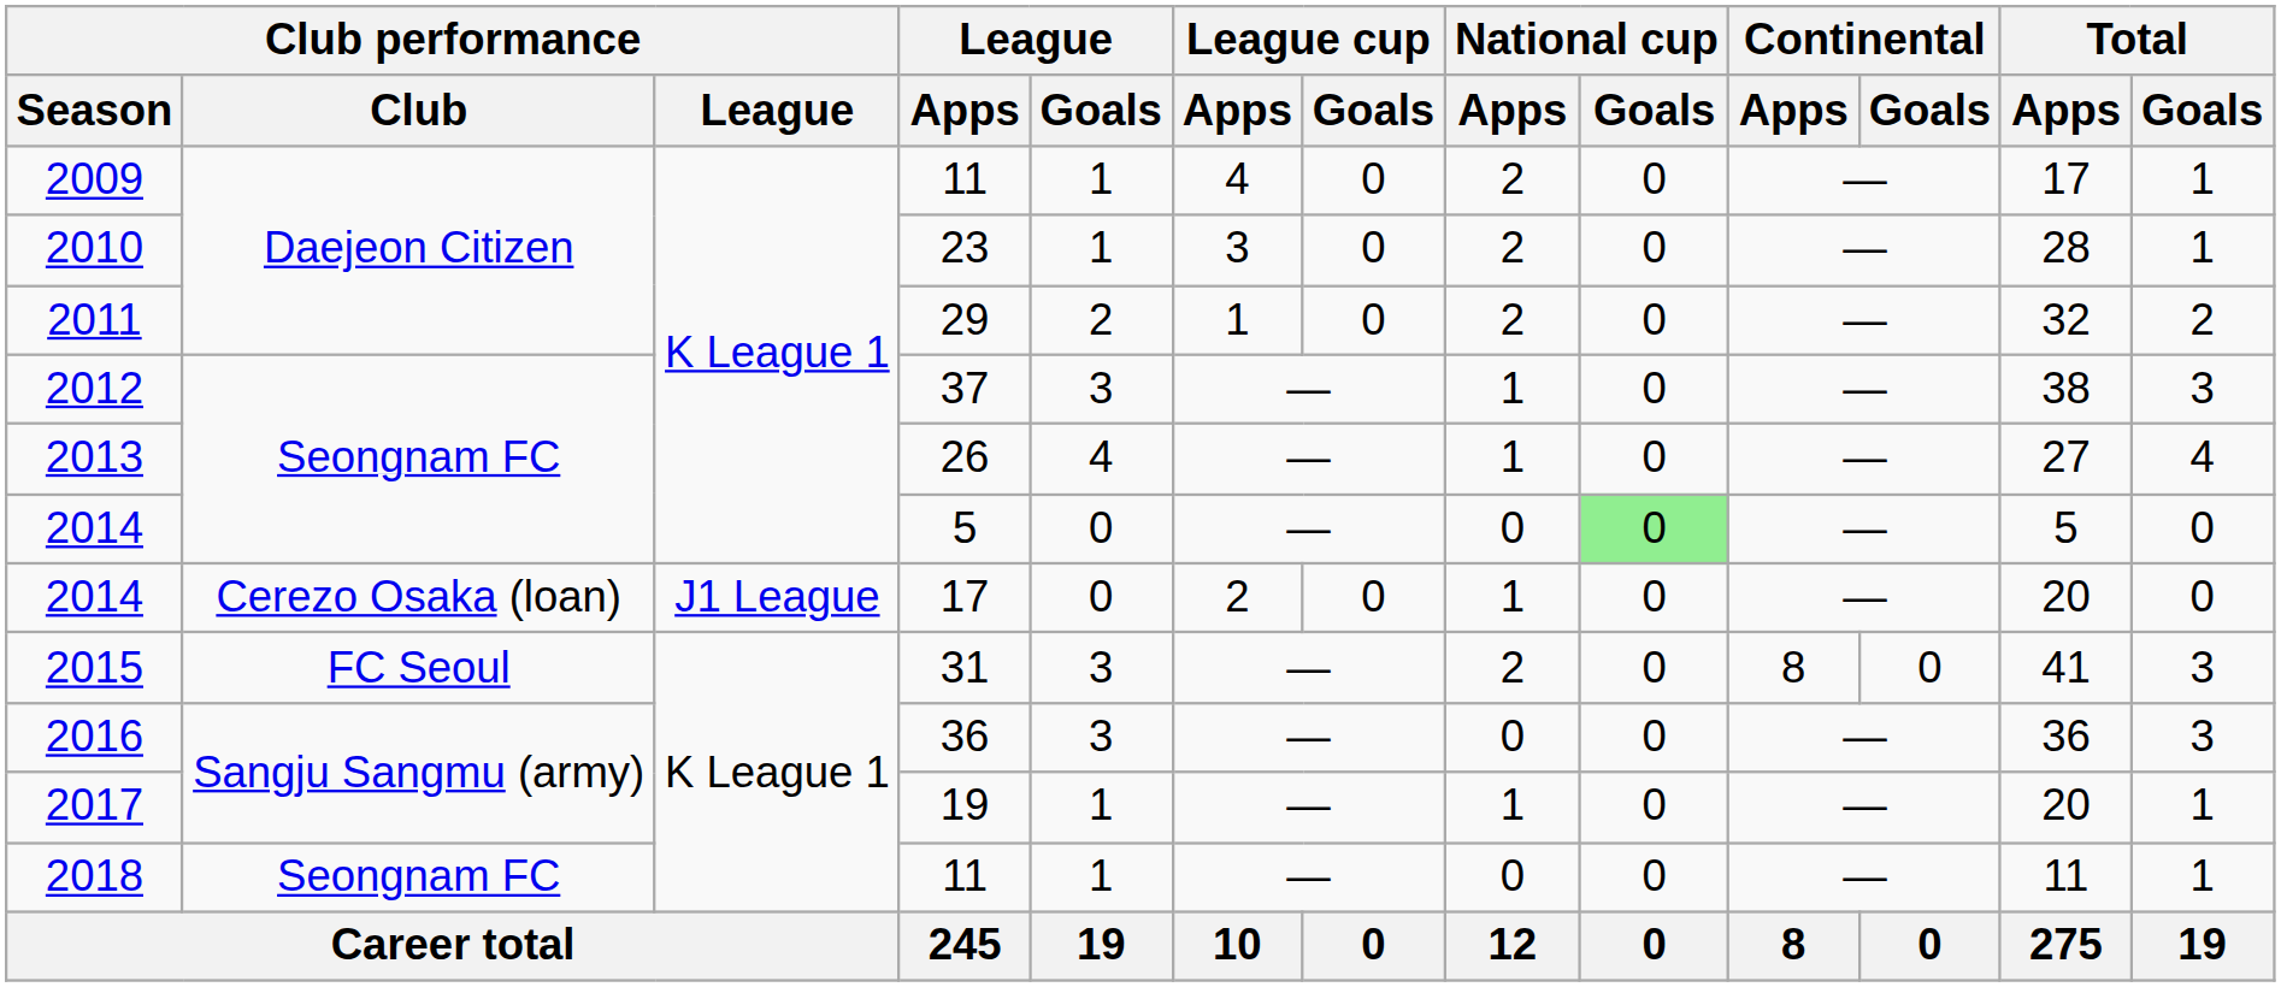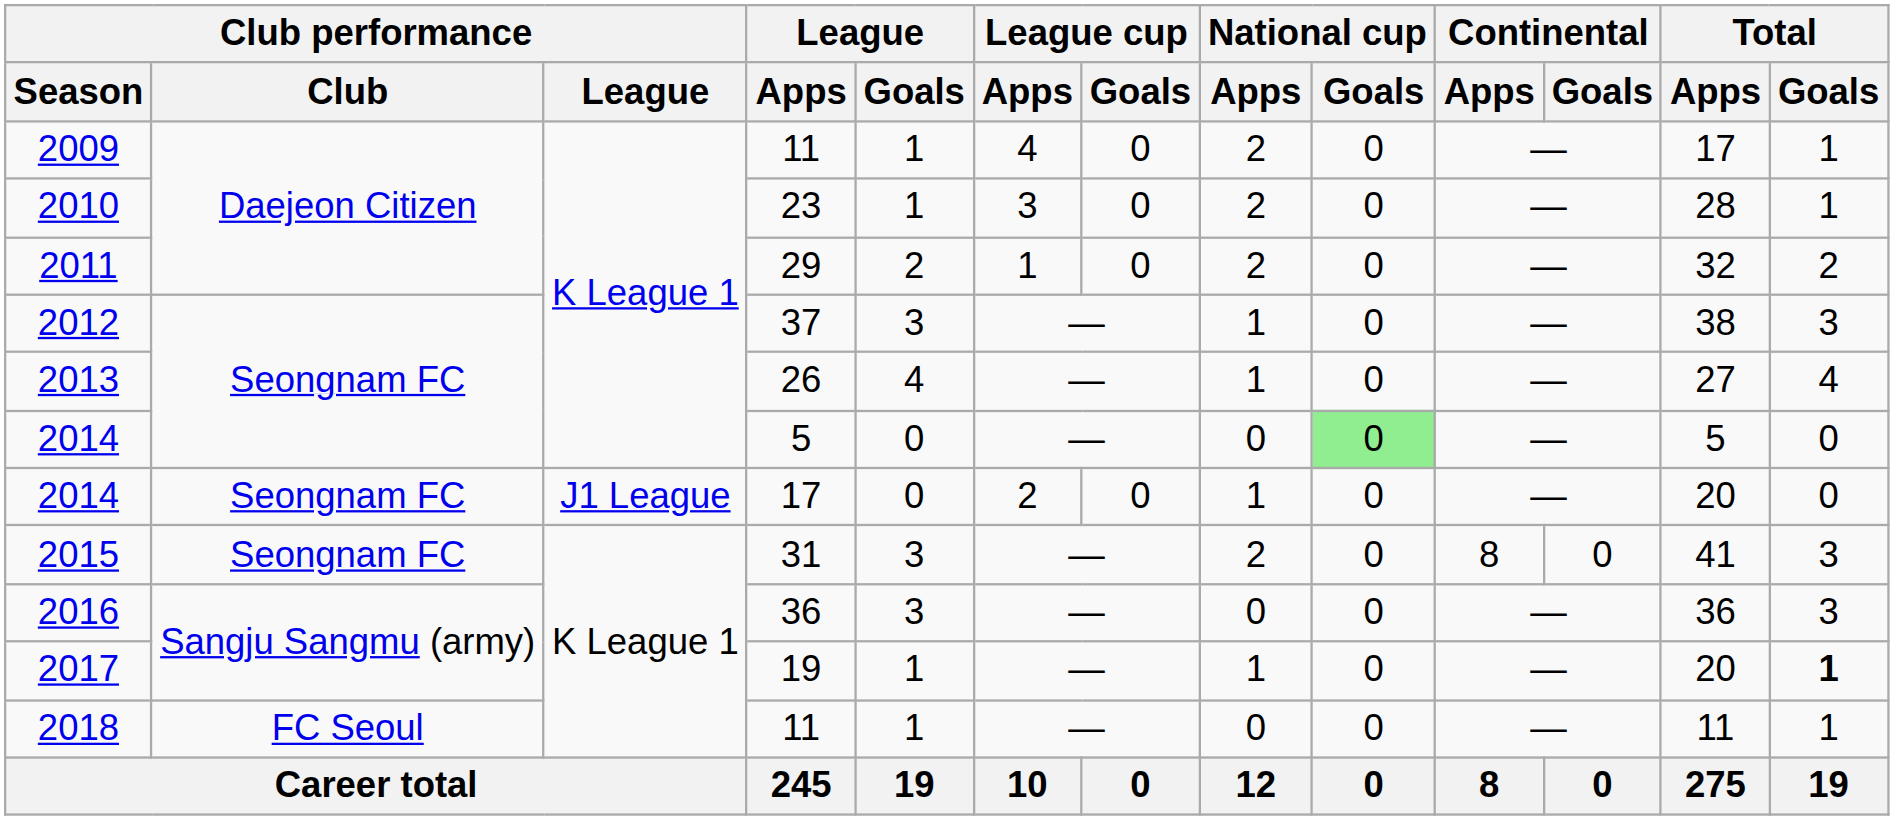 <table class="wikitable" style="text-align:center">
 <tr>
 <th colspan=3>Club performance</th>
 <th colspan=2>League</th>
 <th colspan=2>League cup</th>
 <th colspan=2>National cup</th>
 <th colspan=2>Continental</th>
 <th colspan=2>Total</th>
 </tr>
 <tr>
 <th>Season</th>
 <th>Club</th>
 <th>League</th>
 <th>Apps</th>
 <th>Goals</th>
 <th>Apps</th>
 <th>Goals</th>
 <th>Apps</th>
 <th>Goals</th>
 <th>Apps</th>
 <th>Goals</th>
 <th>Apps</th>
 <th>Goals</th>
 </tr>
 <tr>
 <td><a href='#'>2009</a></td>
 <td rowspan=3><a href='#'>Daejeon Citizen</a></td>
 <td rowspan=6><a href='#'>K League 1</a></td>
 <td>11</td>
 <td>1</td>
 <td>4</td>
 <td>0</td>
 <td>2</td>
 <td>0</td>
 <td colspan=2>—</td>
 <td>17</td>
 <td>1</td>
 </tr>
 <tr>
 <td><a href='#'>2010</a></td>
 <td>23</td>
 <td>1</td>
 <td>3</td>
 <td>0</td>
 <td>2</td>
 <td>0</td>
 <td colspan=2>—</td>
 <td>28</td>
 <td>1</td>
 </tr>
 <tr>
 <td><a href='#'>2011</a></td>
 <td>29</td>
 <td>2</td>
 <td>1</td>
 <td>0</td>
 <td>2</td>
 <td>0</td>
 <td colspan=2>—</td>
 <td>32</td>
 <td>2</td>
 </tr>
 <tr>
 <td><a href='#'>2012</a></td>
 <td rowspan=3><a href='#'>Seongnam FC</a></td>
 <td>37</td>
 <td>3</td>
 <td colspan=2>—</td>
 <td>1</td>
 <td>0</td>
 <td colspan=2>—</td>
 <td>38</td>
 <td>3</td>
 </tr>
 <tr>
 <td><a href='#'>2013</a></td>
 <td>26</td>
 <td>4</td>
 <td colspan=2>—</td>
 <td>1</td>
 <td>0</td>
 <td colspan=2>—</td>
 <td>27</td>
 <td>4</td>
 </tr>
 <tr>
 <td><a href='#'>2014</a></td>
 <td>5</td>
 <td>0</td>
 <td colspan=2>—</td>
 <td>0</td>
 <td style="background: lightgreen;">0</td>
 <td colspan=2>—</td>
 <td>5</td>
 <td>0</td>
 </tr>
 <tr>
 <td><a href='#'>2014</a></td>
-<td><a href='#'>Cerezo Osaka</a> (loan)</td>
+<td><a href='#'>Seongnam FC</a></td>
 <td><a href='#'>J1 League</a></td>
 <td>17</td>
 <td>0</td>
 <td>2</td>
 <td>0</td>
 <td>1</td>
 <td>0</td>
 <td colspan=2>—</td>
 <td>20</td>
 <td>0</td>
 </tr>
 <tr>
 <td><a href='#'>2015</a></td>
-<td><a href='#'>FC Seoul</a></td>
+<td><a href='#'>Seongnam FC</a></td>
 <td rowspan=4>K League 1</td>
 <td>31</td>
 <td>3</td>
 <td colspan=2>—</td>
 <td>2</td>
 <td>0</td>
 <td>8</td>
 <td>0</td>
 <td>41</td>
 <td>3</td>
 </tr>
 <tr>
 <td><a href='#'>2016</a></td>
 <td rowspan=2><a href='#'>Sangju Sangmu</a> (army)</td>
 <td>36</td>
 <td>3</td>
 <td colspan=2>—</td>
 <td>0</td>
 <td>0</td>
 <td colspan=2>—</td>
 <td>36</td>
 <td>3</td>
 </tr>
 <tr>
 <td><a href='#'>2017</a></td>
 <td>19</td>
 <td>1</td>
 <td colspan=2>—</td>
 <td>1</td>
 <td>0</td>
 <td colspan=2>—</td>
 <td>20</td>
-<td>1</td>
+<td><strong>1</strong></td>
 </tr>
 <tr>
 <td><a href='#'>2018</a></td>
-<td><a href='#'>Seongnam FC</a></td>
+<td><a href='#'>FC Seoul</a></td>
 <td>11</td>
 <td>1</td>
 <td colspan=2>—</td>
 <td>0</td>
 <td>0</td>
 <td colspan=2>—</td>
 <td>11</td>
 <td>1</td>
 </tr>
 <tr>
 <th colspan=3>Career total</th>
 <th>245</th>
 <th>19</th>
 <th>10</th>
 <th>0</th>
 <th>12</th>
 <th>0</th>
 <th>8</th>
 <th>0</th>
 <th>275</th>
 <th>19</th>
 </tr>
 </table>
